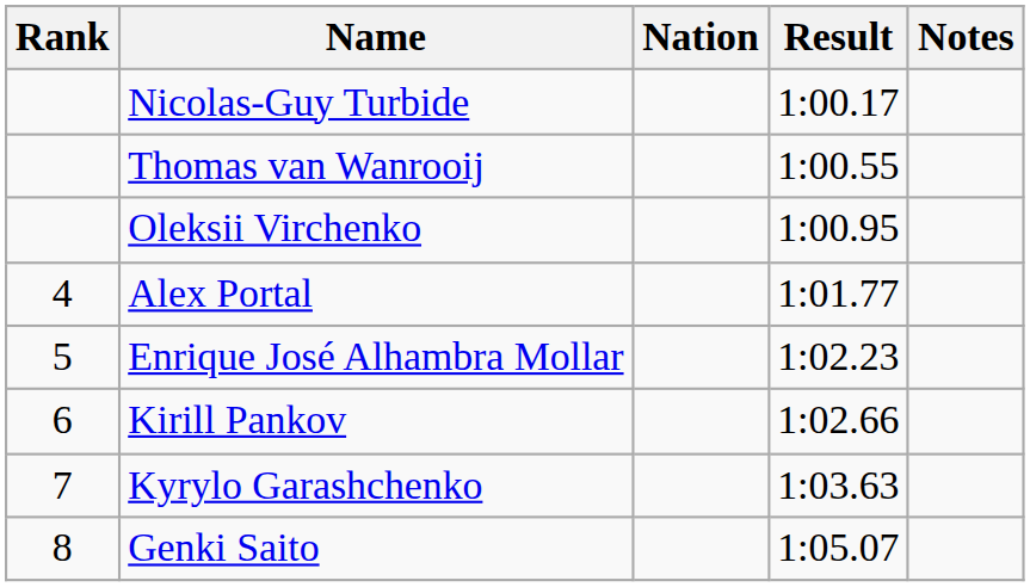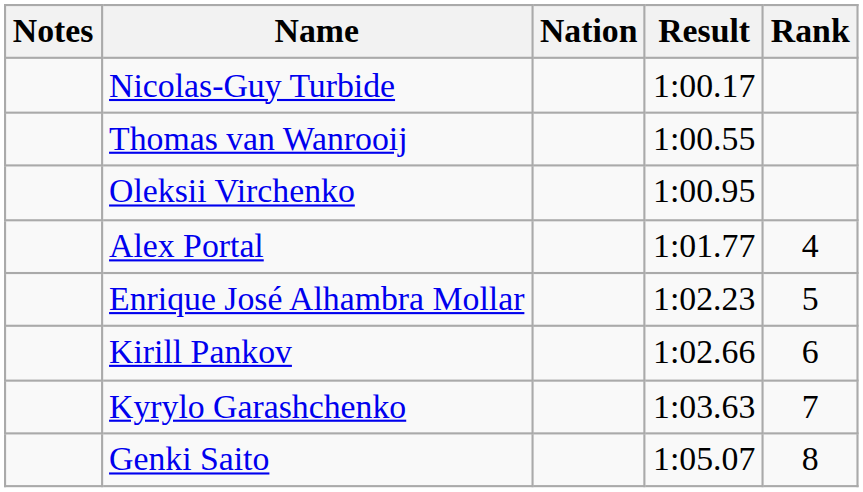 <table class="wikitable sortable" style="text-align:center">
 <tr>
-<th>Rank</th>
+<th>Notes</th>
 <th>Name</th>
 <th>Nation</th>
 <th>Result</th>
-<th>Notes</th>
+<th>Rank</th>
 </tr>
 <tr>
 <td></td>
 <td align=left><a href='#'>Nicolas-Guy Turbide</a></td>
 <td align=left></td>
 <td>1:00.17</td>
 <td></td>
 </tr>
 <tr>
 <td></td>
 <td align=left><a href='#'>Thomas van Wanrooij</a></td>
 <td align=left></td>
 <td>1:00.55</td>
 <td></td>
 </tr>
 <tr>
 <td></td>
 <td align=left><a href='#'>Oleksii Virchenko</a></td>
 <td align=left></td>
 <td>1:00.95</td>
 <td></td>
 </tr>
 <tr>
-<td>4</td>
+<td></td>
 <td align=left><a href='#'>Alex Portal</a></td>
 <td align=left></td>
 <td>1:01.77</td>
-<td></td>
+<td>4</td>
 </tr>
 <tr>
-<td>5</td>
+<td></td>
 <td align=left><a href='#'>Enrique José Alhambra Mollar</a></td>
 <td align=left></td>
 <td>1:02.23</td>
-<td></td>
+<td>5</td>
 </tr>
 <tr>
-<td>6</td>
+<td></td>
 <td align=left><a href='#'>Kirill Pankov</a></td>
 <td align=left></td>
 <td>1:02.66</td>
-<td></td>
+<td>6</td>
 </tr>
 <tr>
-<td>7</td>
+<td></td>
 <td align=left><a href='#'>Kyrylo Garashchenko</a></td>
 <td align=left></td>
 <td>1:03.63</td>
-<td></td>
+<td>7</td>
 </tr>
 <tr>
-<td>8</td>
+<td></td>
 <td align=left><a href='#'>Genki Saito</a></td>
 <td align=left></td>
 <td>1:05.07</td>
-<td></td>
+<td>8</td>
 </tr>
 </table>
